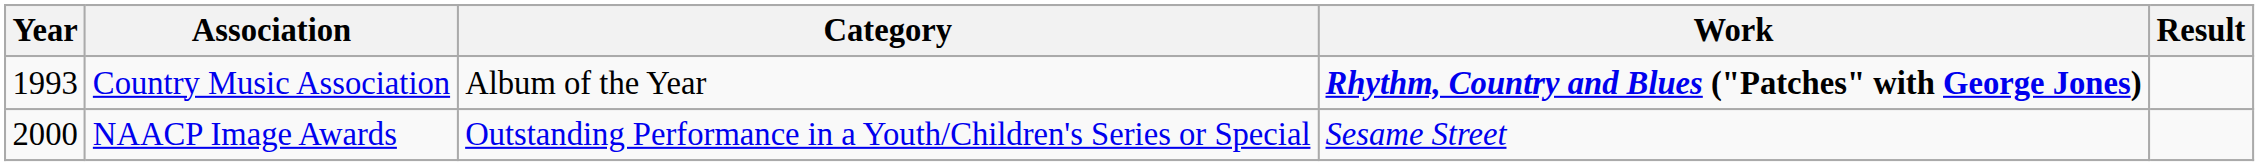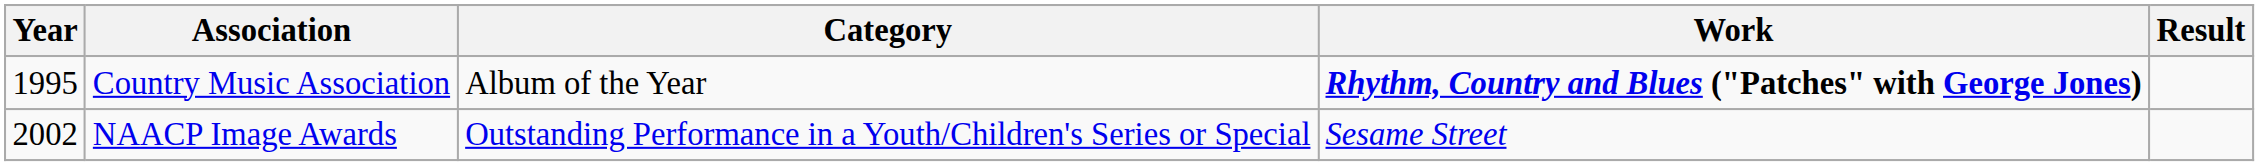 <table class="wikitable">
 <tr>
 <th>Year</th>
 <th>Association</th>
 <th>Category</th>
 <th>Work</th>
 <th>Result</th>
 </tr>
 <tr>
-<td>1993</td>
+<td>1995</td>
 <td><a href='#'>Country Music Association</a></td>
 <td>Album of the Year</td>
 <td><strong><em><a href='#'>Rhythm, Country and Blues</a></em> ("Patches" with <a href='#'>George Jones</a>)</strong></td>
 <td></td>
 </tr>
 <tr>
-<td>2000</td>
+<td>2002</td>
 <td><a href='#'>NAACP Image Awards</a></td>
 <td><a href='#'>Outstanding Performance in a Youth/Children's Series or Special</a></td>
 <td><em><a href='#'>Sesame Street</a></em></td>
 <td></td>
 </tr>
 </table>
